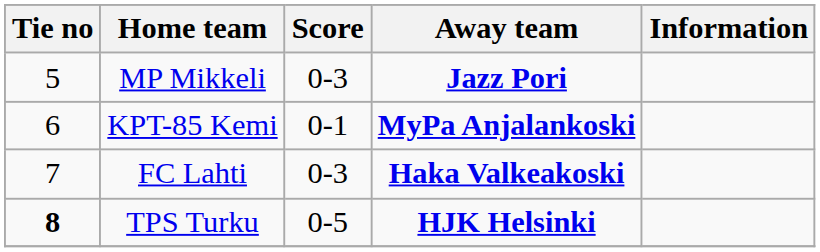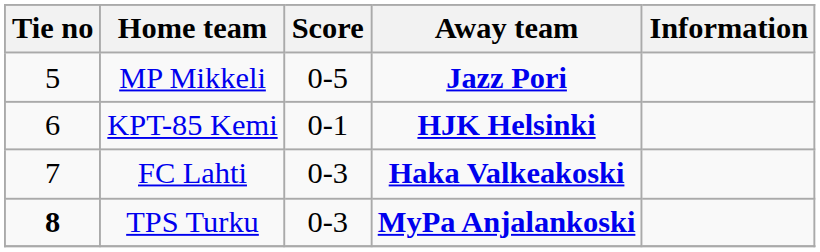 <table class="wikitable" style="text-align:center">
 <tr>
 <th style= width="40px">Tie no</th>
 <th style= width="150px">Home team</th>
 <th style= width="60px">Score</th>
 <th style= width="150px">Away team</th>
 <th style= width="30px">Information</th>
 </tr>
 <tr>
 <td>5</td>
 <td><a href='#'>MP Mikkeli</a></td>
-<td>0-3</td>
+<td>0-5</td>
 <td><strong><a href='#'>Jazz Pori</a></strong></td>
 <td></td>
 </tr>
 <tr>
 <td>6</td>
 <td><a href='#'>KPT-85 Kemi</a></td>
 <td>0-1</td>
-<td><strong><a href='#'>MyPa Anjalankoski</a></strong></td>
+<td><strong><a href='#'>HJK Helsinki</a></strong></td>
 <td></td>
 </tr>
 <tr>
 <td>7</td>
 <td><a href='#'>FC Lahti</a></td>
 <td>0-3</td>
 <td><strong><a href='#'>Haka Valkeakoski</a></strong></td>
 <td></td>
 </tr>
 <tr>
 <td><strong>8</strong></td>
 <td><a href='#'>TPS Turku</a></td>
-<td>0-5</td>
-<td><strong><a href='#'>HJK Helsinki</a></strong></td>
+<td>0-3</td>
+<td><strong><a href='#'>MyPa Anjalankoski</a></strong></td>
 <td></td>
 </tr>
 <tr>
 </tr>
 </table>
